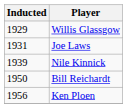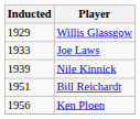 <table class="wikitable" style="float:left; margin-right:1em;">
 <tr>
 <th>Inducted</th>
 <th>Player</th>
 </tr>
 <tr>
 <td>1929</td>
 <td><a href='#'>Willis Glassgow</a></td>
 </tr>
 <tr>
-<td>1931</td>
+<td>1933</td>
 <td><a href='#'>Joe Laws</a></td>
 </tr>
 <tr>
 <td>1939</td>
 <td><a href='#'>Nile Kinnick</a></td>
 </tr>
 <tr>
-<td>1950</td>
+<td>1951</td>
 <td><a href='#'>Bill Reichardt</a></td>
 </tr>
 <tr>
 <td>1956</td>
 <td><a href='#'>Ken Ploen</a></td>
 </tr>
 <tr>
 </tr>
 </table>
